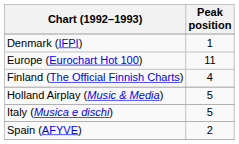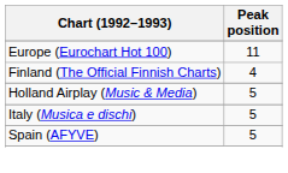 <table class="wikitable sortable">
 <tr>
 <th>Chart (1992–1993)</th>
 <th>Peak<br>position</th>
 </tr>
 <tr>
 </tr>
 <tr>
 </tr>
 <tr>
-</tr>
-<tr>
-<td>Denmark (<a href='#'>IFPI</a>)</td>
-<td align="center">1</td>
 </tr>
 <tr>
 <td>Europe (<a href='#'>Eurochart Hot 100</a>)</td>
 <td align="center">11</td>
 </tr>
 <tr>
 <td>Finland (<a href='#'>The Official Finnish Charts</a>)</td>
 <td style="text-align:center;">4</td>
 </tr>
 <tr>
 </tr>
 <tr>
 </tr>
 <tr>
 <td>Holland Airplay (<em><a href='#'>Music & Media</a></em>)</td>
 <td align="center">5</td>
 </tr>
 <tr>
 </tr>
 <tr>
 <td>Italy (<em><a href='#'>Musica e dischi</a></em>)</td>
 <td align="center">5</td>
 </tr>
 <tr>
 </tr>
 <tr>
 </tr>
 <tr>
 </tr>
 <tr>
 <td>Spain (<a href='#'>AFYVE</a>)</td>
-<td align="center">2</td>
+<td align="center">5</td>
 </tr>
 <tr>
 </tr>
 <tr>
 </tr>
 <tr>
 </tr>
 <tr>
 </tr>
 <tr>
 </tr>
 </table>
